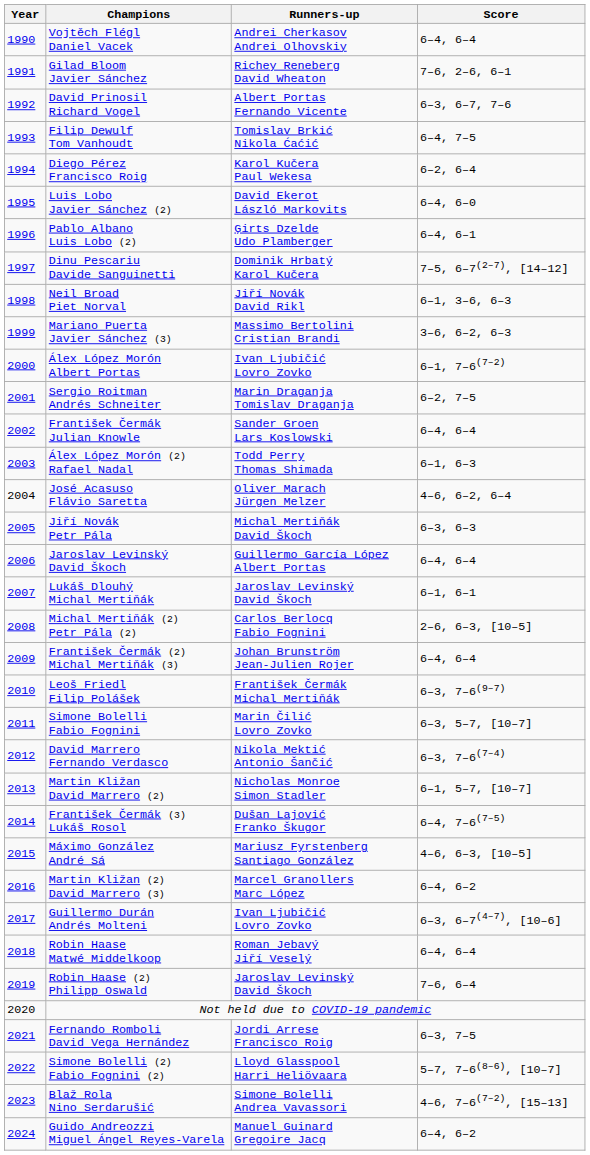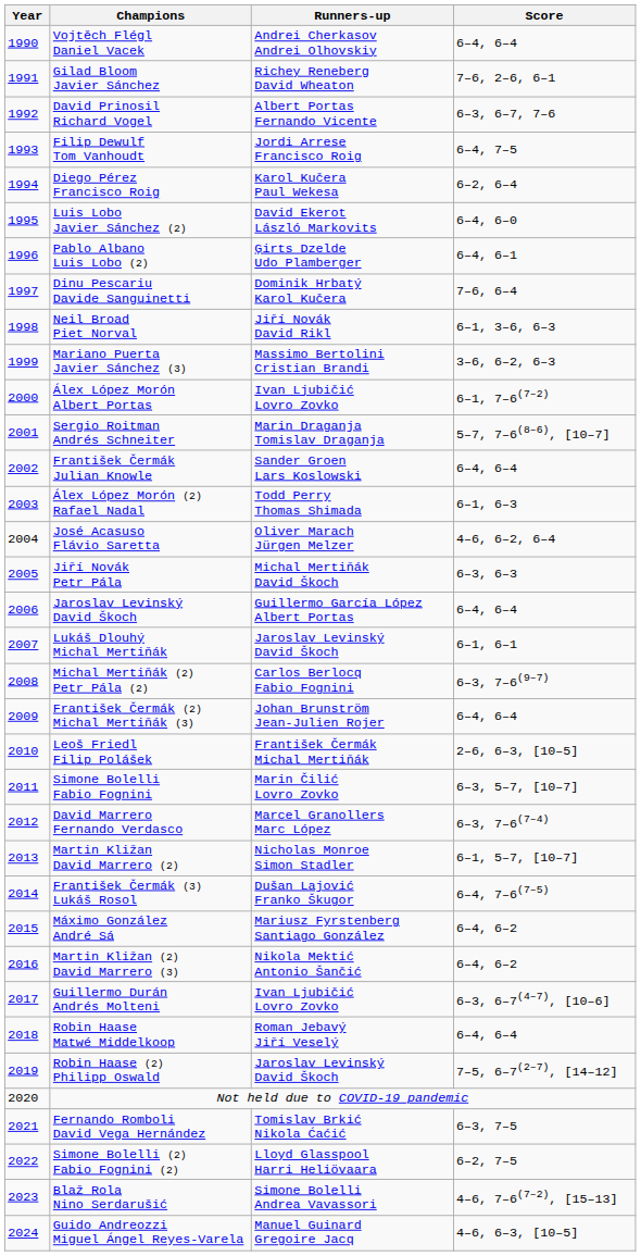 <table class="wikitable">
 <tr>
 <th style="width:40px">Year</th>
 <th style="width:200px">Champions</th>
 <th style="width:200px">Runners-up</th>
 <th style="width:180px" class="unsortable">Score</th>
 </tr>
 <tr>
 <td><a href='#'>1990</a></td>
 <td> <a href='#'>Vojtěch Flégl</a><br> <a href='#'>Daniel Vacek</a></td>
 <td> <a href='#'>Andrei Cherkasov</a><br> <a href='#'>Andrei Olhovskiy</a></td>
 <td>6–4, 6–4</td>
 </tr>
 <tr>
 <td><a href='#'>1991</a></td>
 <td> <a href='#'>Gilad Bloom</a><br> <a href='#'>Javier Sánchez</a></td>
 <td> <a href='#'>Richey Reneberg</a><br> <a href='#'>David Wheaton</a></td>
 <td>7–6, 2–6, 6–1</td>
 </tr>
 <tr>
 <td><a href='#'>1992</a></td>
 <td> <a href='#'>David Prinosil</a><br> <a href='#'>Richard Vogel</a></td>
 <td> <a href='#'>Albert Portas</a><br> <a href='#'>Fernando Vicente</a></td>
 <td>6–3, 6–7, 7–6</td>
 </tr>
 <tr>
 <td><a href='#'>1993</a></td>
 <td> <a href='#'>Filip Dewulf</a><br> <a href='#'>Tom Vanhoudt</a></td>
-<td> <a href='#'>Tomislav Brkić</a><br>  <a href='#'>Nikola Ćaćić</a></td>
+<td> <a href='#'>Jordi Arrese</a><br> <a href='#'>Francisco Roig</a></td>
 <td>6–4, 7–5</td>
 </tr>
 <tr>
 <td><a href='#'>1994</a></td>
 <td> <a href='#'>Diego Pérez</a><br> <a href='#'>Francisco Roig</a></td>
 <td> <a href='#'>Karol Kučera</a><br> <a href='#'>Paul Wekesa</a></td>
 <td>6–2, 6–4</td>
 </tr>
 <tr>
 <td><a href='#'>1995</a></td>
 <td> <a href='#'>Luis Lobo</a><br> <a href='#'>Javier Sánchez</a> <small>(2)</small></td>
 <td> <a href='#'>David Ekerot</a><br> <a href='#'>László Markovits</a></td>
 <td>6–4, 6–0</td>
 </tr>
 <tr>
 <td><a href='#'>1996</a></td>
 <td> <a href='#'>Pablo Albano</a><br> <a href='#'>Luis Lobo</a> <small>(2)</small></td>
 <td> <a href='#'>Ģirts Dzelde</a><br> <a href='#'>Udo Plamberger</a></td>
 <td>6–4, 6–1</td>
 </tr>
 <tr>
 <td><a href='#'>1997</a></td>
 <td> <a href='#'>Dinu Pescariu</a><br> <a href='#'>Davide Sanguinetti</a></td>
 <td> <a href='#'>Dominik Hrbatý</a><br> <a href='#'>Karol Kučera</a></td>
-<td>7–5, 6–7<sup>(2–7)</sup>, [14–12]</td>
+<td>7–6, 6–4</td>
 </tr>
 <tr>
 <td><a href='#'>1998</a></td>
 <td> <a href='#'>Neil Broad</a><br> <a href='#'>Piet Norval</a></td>
 <td> <a href='#'>Jiří Novák</a><br> <a href='#'>David Rikl</a></td>
 <td>6–1, 3–6, 6–3</td>
 </tr>
 <tr>
 <td><a href='#'>1999</a></td>
 <td> <a href='#'>Mariano Puerta</a><br> <a href='#'>Javier Sánchez</a> <small>(3)</small></td>
 <td> <a href='#'>Massimo Bertolini</a><br> <a href='#'>Cristian Brandi</a></td>
 <td>3–6, 6–2, 6–3</td>
 </tr>
 <tr>
 <td><a href='#'>2000</a></td>
 <td> <a href='#'>Álex López Morón</a><br> <a href='#'>Albert Portas</a></td>
 <td> <a href='#'>Ivan Ljubičić</a><br> <a href='#'>Lovro Zovko</a></td>
 <td>6–1, 7–6<sup>(7–2)</sup></td>
 </tr>
 <tr>
 <td><a href='#'>2001</a></td>
 <td> <a href='#'>Sergio Roitman</a><br> <a href='#'>Andrés Schneiter</a></td>
 <td> <a href='#'>Marin Draganja</a><br> <a href='#'>Tomislav Draganja</a></td>
-<td>6–2, 7–5</td>
+<td>5–7, 7–6<sup>(8–6)</sup>, [10–7]</td>
 </tr>
 <tr>
 <td><a href='#'>2002</a></td>
 <td> <a href='#'>František Čermák</a><br> <a href='#'>Julian Knowle</a></td>
 <td> <a href='#'>Sander Groen</a><br> <a href='#'>Lars Koslowski</a></td>
 <td>6–4, 6–4</td>
 </tr>
 <tr>
 <td><a href='#'>2003</a></td>
 <td> <a href='#'>Álex López Morón</a> <small>(2)</small> <br> <a href='#'>Rafael Nadal</a></td>
 <td> <a href='#'>Todd Perry</a><br> <a href='#'>Thomas Shimada</a></td>
 <td>6–1, 6–3</td>
 </tr>
 <tr>
 <td>2004</td>
 <td> <a href='#'>José Acasuso</a><br> <a href='#'>Flávio Saretta</a></td>
 <td> <a href='#'>Oliver Marach</a><br> <a href='#'>Jürgen Melzer</a></td>
 <td>4–6, 6–2, 6–4</td>
 </tr>
 <tr>
 <td><a href='#'>2005</a></td>
 <td> <a href='#'>Jiří Novák</a><br> <a href='#'>Petr Pála</a></td>
 <td> <a href='#'>Michal Mertiňák</a><br> <a href='#'>David Škoch</a></td>
 <td>6–3, 6–3</td>
 </tr>
 <tr>
 <td><a href='#'>2006</a></td>
 <td> <a href='#'>Jaroslav Levinský</a><br> <a href='#'>David Škoch</a></td>
 <td> <a href='#'>Guillermo García López</a><br> <a href='#'>Albert Portas</a></td>
 <td>6–4, 6–4</td>
 </tr>
 <tr>
 <td><a href='#'>2007</a></td>
 <td> <a href='#'>Lukáš Dlouhý</a><br> <a href='#'>Michal Mertiňák</a></td>
 <td> <a href='#'>Jaroslav Levinský</a><br> <a href='#'>David Škoch</a></td>
 <td>6–1, 6–1</td>
 </tr>
 <tr>
 <td><a href='#'>2008</a></td>
 <td> <a href='#'>Michal Mertiňák</a> <small>(2)</small> <br> <a href='#'>Petr Pála</a> <small>(2)</small></td>
 <td> <a href='#'>Carlos Berlocq</a><br> <a href='#'>Fabio Fognini</a></td>
-<td>2–6, 6–3, [10–5]</td>
+<td>6–3, 7–6<sup>(9–7)</sup></td>
 </tr>
 <tr>
 <td><a href='#'>2009</a></td>
 <td> <a href='#'>František Čermák</a> <small>(2)</small> <br> <a href='#'>Michal Mertiňák</a> <small>(3)</small></td>
 <td> <a href='#'>Johan Brunström</a><br> <a href='#'>Jean-Julien Rojer</a></td>
 <td>6–4, 6–4</td>
 </tr>
 <tr>
 <td><a href='#'>2010</a></td>
 <td> <a href='#'>Leoš Friedl</a><br> <a href='#'>Filip Polášek</a></td>
 <td> <a href='#'>František Čermák</a><br> <a href='#'>Michal Mertiňák</a></td>
-<td>6–3, 7–6<sup>(9–7)</sup></td>
+<td>2–6, 6–3, [10–5]</td>
 </tr>
 <tr>
 <td><a href='#'>2011</a></td>
 <td> <a href='#'>Simone Bolelli</a><br> <a href='#'>Fabio Fognini</a></td>
 <td> <a href='#'>Marin Čilić</a><br> <a href='#'>Lovro Zovko</a></td>
 <td>6–3, 5–7, [10–7]</td>
 </tr>
 <tr>
 <td><a href='#'>2012</a></td>
 <td> <a href='#'>David Marrero</a><br> <a href='#'>Fernando Verdasco</a></td>
-<td> <a href='#'>Nikola Mektić</a><br> <a href='#'>Antonio Šančić</a></td>
+<td> <a href='#'>Marcel Granollers</a><br> <a href='#'>Marc López</a></td>
 <td>6–3, 7–6<sup>(7–4)</sup></td>
 </tr>
 <tr>
 <td><a href='#'>2013</a></td>
 <td> <a href='#'>Martin Kližan</a><br> <a href='#'>David Marrero</a> <small>(2)</small></td>
 <td> <a href='#'>Nicholas Monroe</a><br> <a href='#'>Simon Stadler</a></td>
 <td>6–1, 5–7, [10–7]</td>
 </tr>
 <tr>
 <td><a href='#'>2014</a></td>
 <td> <a href='#'>František Čermák</a> <small>(3)</small> <br> <a href='#'>Lukáš Rosol</a></td>
 <td> <a href='#'>Dušan Lajović</a><br> <a href='#'>Franko Škugor</a></td>
 <td>6–4, 7–6<sup>(7–5)</sup></td>
 </tr>
 <tr>
 <td><a href='#'>2015</a></td>
 <td> <a href='#'>Máximo González</a><br> <a href='#'>André Sá</a></td>
 <td> <a href='#'>Mariusz Fyrstenberg</a><br> <a href='#'>Santiago González</a></td>
-<td>4–6, 6–3, [10–5]</td>
+<td>6–4, 6–2</td>
 </tr>
 <tr>
 <td><a href='#'>2016</a></td>
 <td> <a href='#'>Martin Kližan</a> <small>(2)</small> <br> <a href='#'>David Marrero</a> <small>(3)</small></td>
-<td> <a href='#'>Marcel Granollers</a><br> <a href='#'>Marc López</a></td>
+<td> <a href='#'>Nikola Mektić</a><br> <a href='#'>Antonio Šančić</a></td>
 <td>6–4, 6–2</td>
 </tr>
 <tr>
 <td><a href='#'>2017</a></td>
 <td> <a href='#'>Guillermo Durán</a><br> <a href='#'>Andrés Molteni</a></td>
 <td> <a href='#'>Ivan Ljubičić</a><br> <a href='#'>Lovro Zovko</a></td>
 <td>6–3, 6–7<sup>(4–7)</sup>, [10–6]</td>
 </tr>
 <tr>
 <td><a href='#'>2018</a></td>
 <td> <a href='#'>Robin Haase</a><br> <a href='#'>Matwé Middelkoop</a></td>
 <td> <a href='#'>Roman Jebavý</a><br> <a href='#'>Jiří Veselý</a></td>
 <td>6–4, 6–4</td>
 </tr>
 <tr>
 <td><a href='#'>2019</a></td>
 <td> <a href='#'>Robin Haase</a> <small>(2)</small> <br> <a href='#'>Philipp Oswald</a></td>
 <td> <a href='#'>Jaroslav Levinský</a><br> <a href='#'>David Škoch</a></td>
-<td>7–6, 6–4</td>
+<td>7–5, 6–7<sup>(2–7)</sup>, [14–12]</td>
 </tr>
 <tr>
 <td style=background:>2020</td>
 <td colspan=3 align=center style=background:><em>Not held due to <a href='#'>COVID-19 pandemic</a></em></td>
 </tr>
 <tr>
 <td><a href='#'>2021</a></td>
 <td> <a href='#'>Fernando Romboli</a><br> <a href='#'>David Vega Hernández</a></td>
-<td> <a href='#'>Jordi Arrese</a><br> <a href='#'>Francisco Roig</a></td>
+<td> <a href='#'>Tomislav Brkić</a><br>  <a href='#'>Nikola Ćaćić</a></td>
 <td>6–3, 7–5</td>
 </tr>
 <tr>
 <td><a href='#'>2022</a></td>
 <td> <a href='#'>Simone Bolelli</a> <small>(2)</small> <br> <a href='#'>Fabio Fognini</a> <small>(2)</small></td>
 <td> <a href='#'>Lloyd Glasspool</a><br> <a href='#'>Harri Heliövaara</a></td>
-<td>5–7, 7–6<sup>(8–6)</sup>, [10–7]</td>
+<td>6–2, 7–5</td>
 </tr>
 <tr>
 <td><a href='#'>2023</a></td>
 <td> <a href='#'>Blaž Rola</a><br> <a href='#'>Nino Serdarušić</a></td>
 <td> <a href='#'>Simone Bolelli</a><br> <a href='#'>Andrea Vavassori</a></td>
 <td>4–6, 7–6<sup>(7–2)</sup>, [15–13]</td>
 </tr>
 <tr>
 <td><a href='#'>2024</a></td>
 <td> <a href='#'>Guido Andreozzi</a><br> <a href='#'>Miguel Ángel Reyes-Varela</a></td>
 <td> <a href='#'>Manuel Guinard</a><br> <a href='#'>Gregoire Jacq</a></td>
-<td>6–4, 6–2</td>
+<td>4–6, 6–3, [10–5]</td>
 </tr>
 </table>
